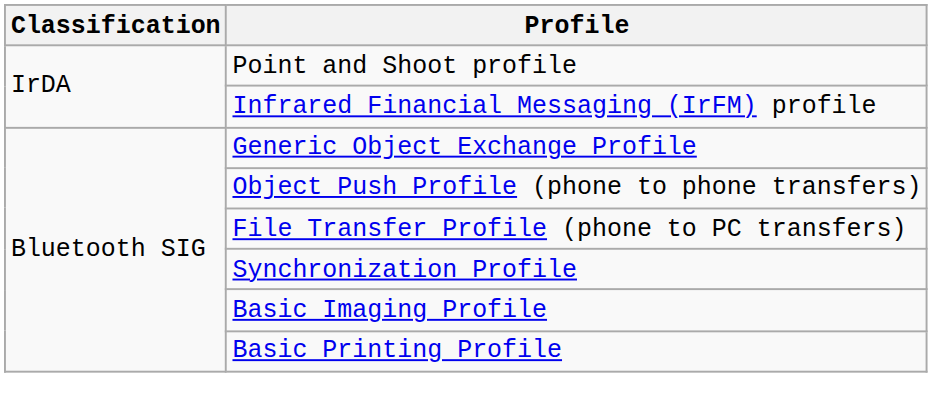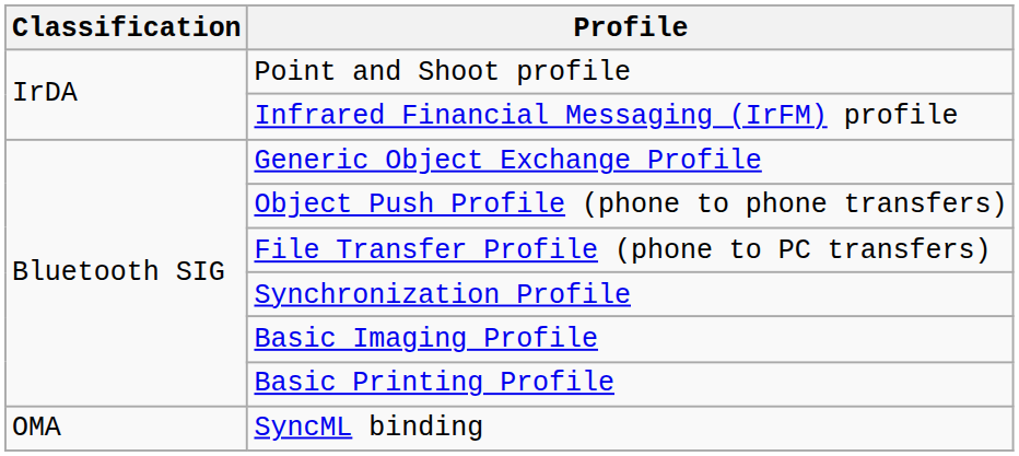 <table class="wikitable">
 <tr>
 <th>Classification</th>
 <th>Profile</th>
 </tr>
 <tr>
 <td rowspan=2>IrDA</td>
 <td>Point and Shoot profile</td>
 </tr>
 <tr>
 <td><a href='#'>Infrared Financial Messaging (IrFM)</a> profile</td>
 </tr>
 <tr>
 <td rowspan=6>Bluetooth SIG</td>
 <td><a href='#'>Generic Object Exchange Profile</a></td>
 </tr>
 <tr>
 <td><a href='#'>Object Push Profile</a> (phone to phone transfers)</td>
 </tr>
 <tr>
 <td><a href='#'>File Transfer Profile</a> (phone to PC transfers)</td>
 </tr>
 <tr>
 <td><a href='#'>Synchronization Profile</a></td>
 </tr>
 <tr>
 <td><a href='#'>Basic Imaging Profile</a></td>
 </tr>
 <tr>
 <td><a href='#'>Basic Printing Profile</a></td>
 </tr>
+<tr>
+<td>OMA</td>
+<td><a href='#'>SyncML</a> binding</td>
+</tr>
 </table>
